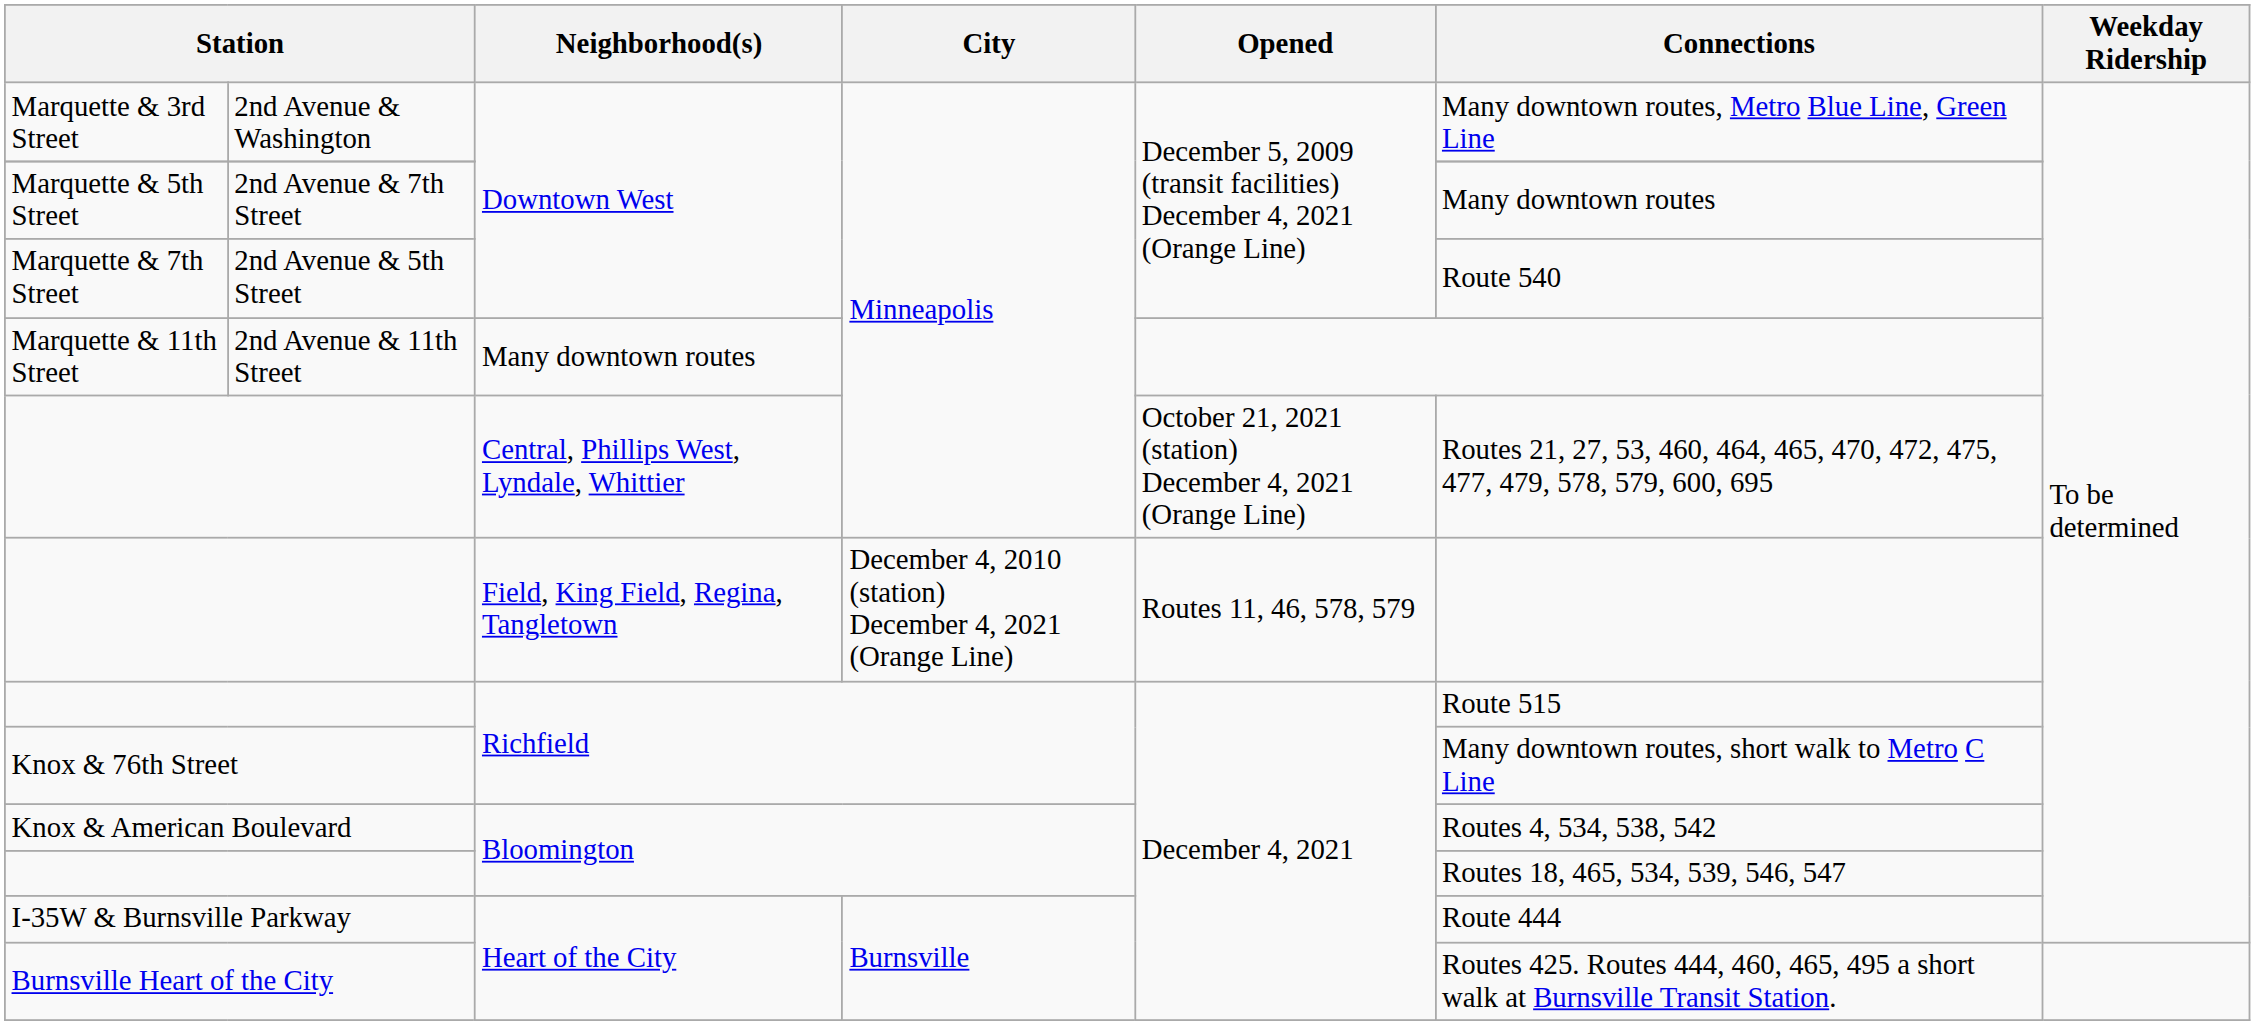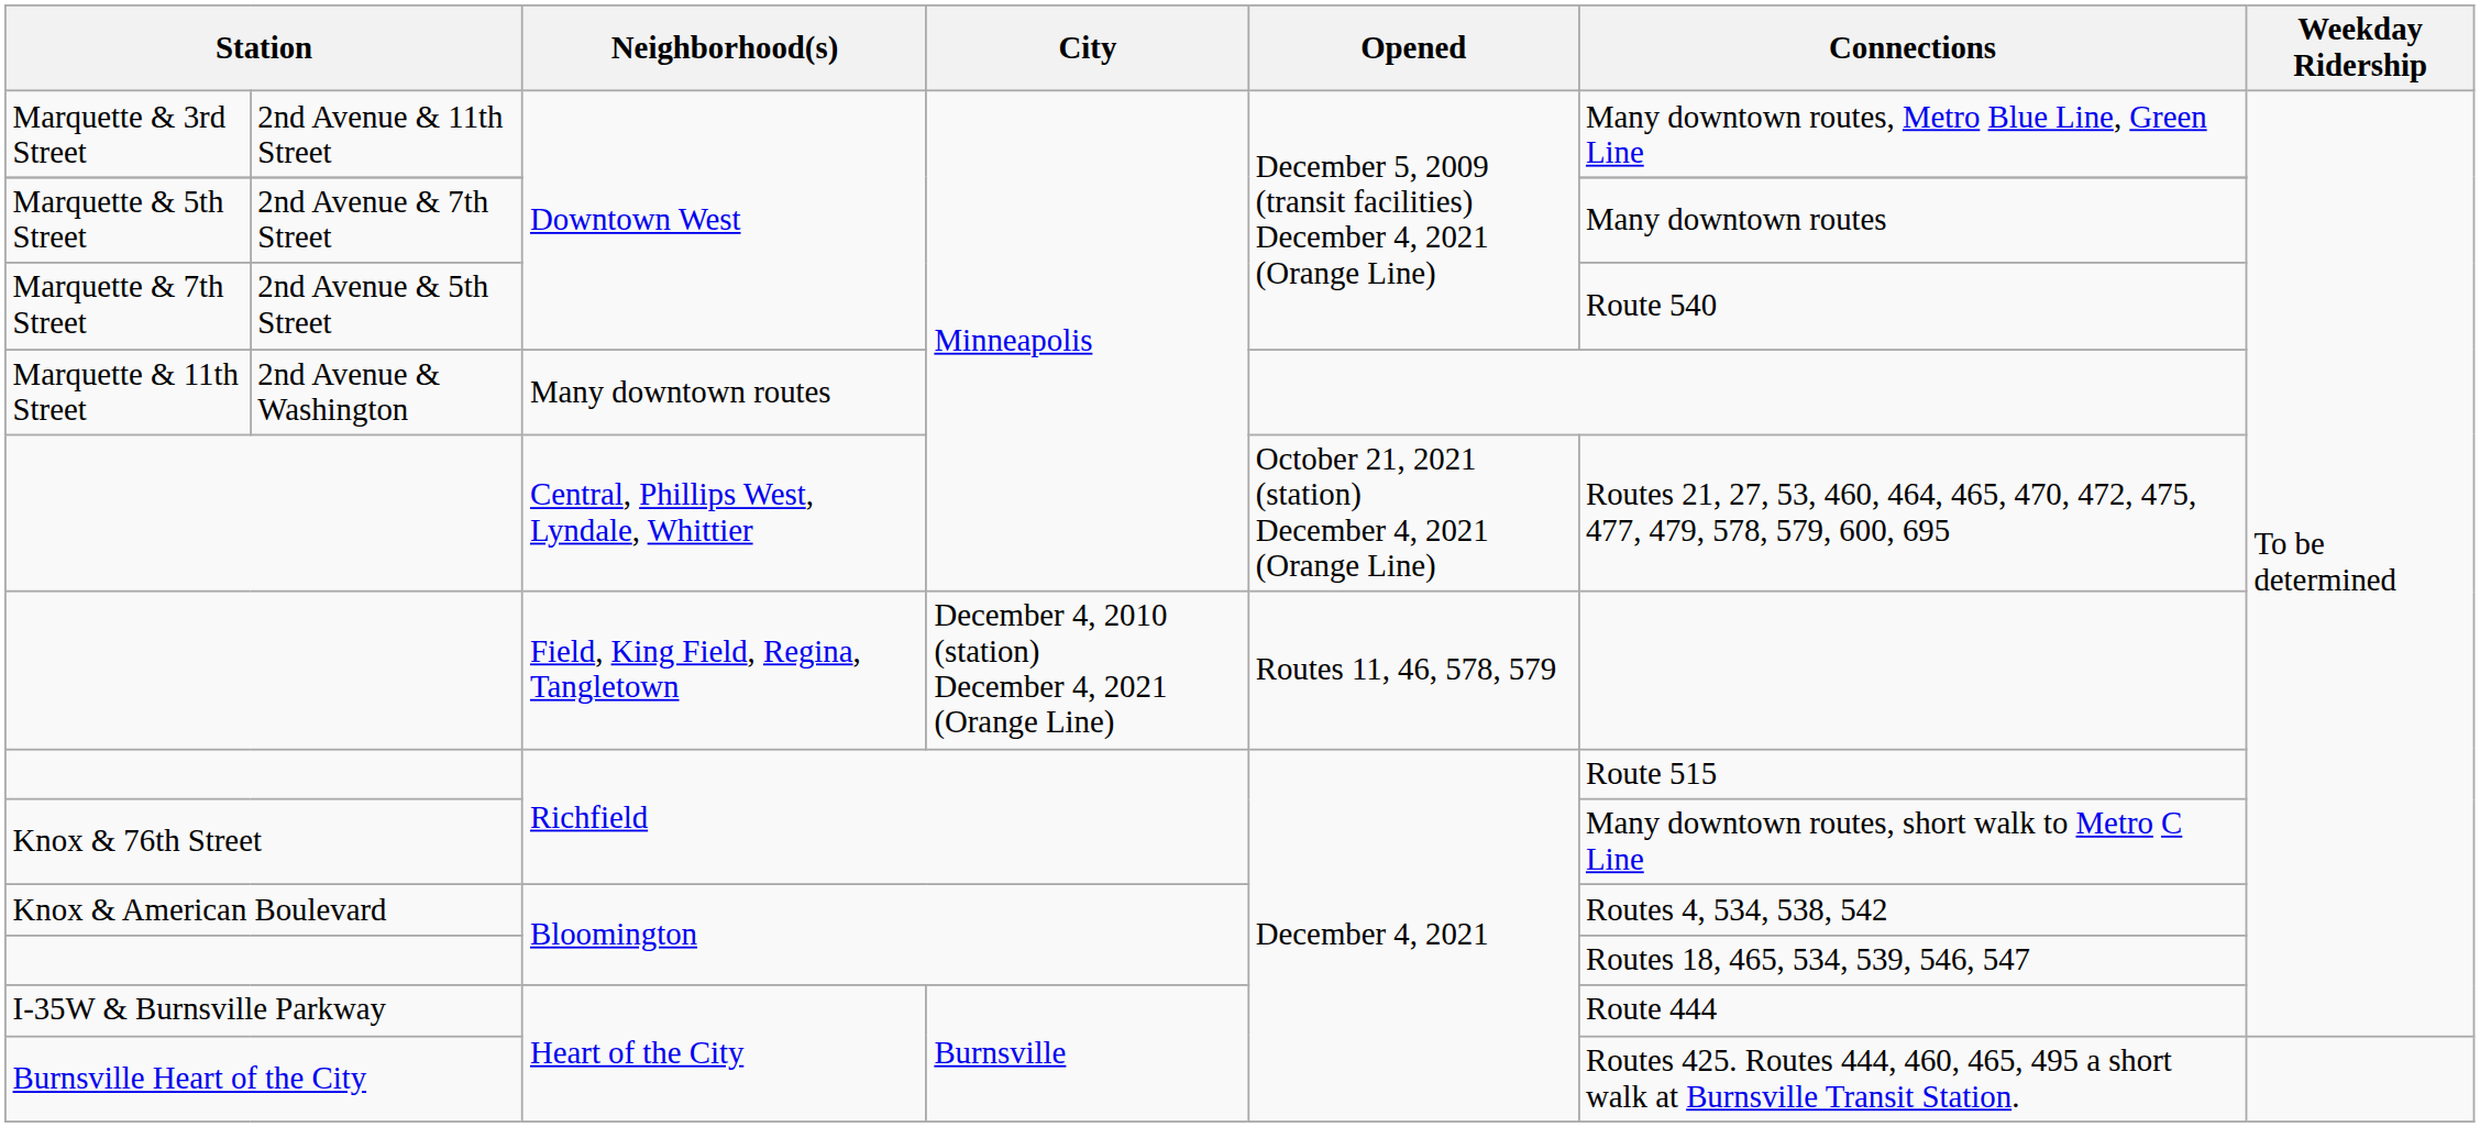 <table class="wikitable">
 <tr>
 <th colspan="2">Station</th>
 <th>Neighborhood(s)</th>
 <th>City</th>
 <th>Opened</th>
 <th>Connections</th>
 <th>Weekday Ridership</th>
 </tr>
 <tr>
 <td>Marquette & 3rd Street</td>
-<td>2nd Avenue & Washington</td>
+<td>2nd Avenue & 11th Street</td>
 <td rowspan=4><a href='#'>Downtown West</a></td>
 <td rowspan=6><a href='#'>Minneapolis</a></td>
 <td rowspan=4>December 5, 2009 (transit facilities)<br>December 4, 2021 (Orange Line)</td>
 <td>Many downtown routes, <a href='#'>Metro</a> <a href='#'>Blue Line</a>, <a href='#'>Green Line</a></td>
 <td rowspan=12>To be determined</td>
 </tr>
 <tr>
 </tr>
 <tr>
 <td>Marquette & 5th Street</td>
 <td>2nd Avenue & 7th Street</td>
 <td>Many downtown routes</td>
 </tr>
 <tr>
 <td>Marquette & 7th Street</td>
 <td>2nd Avenue & 5th Street</td>
 <td>Route 540</td>
 </tr>
 <tr>
 <td>Marquette & 11th Street</td>
-<td>2nd Avenue & 11th Street</td>
+<td>2nd Avenue & Washington</td>
 <td>Many downtown routes</td>
 </tr>
 <tr>
 <td colspan=2></td>
 <td><a href='#'>Central</a>, <a href='#'>Phillips West</a>, <a href='#'>Lyndale</a>, <a href='#'>Whittier</a></td>
 <td>October 21, 2021 (station)<br>December 4, 2021 (Orange Line)</td>
 <td>Routes 21, 27, 53, 460, 464, 465, 470, 472, 475, 477, 479, 578, 579, 600, 695</td>
 </tr>
 <tr>
 <td colspan=2></td>
 <td><a href='#'>Field</a>, <a href='#'>King Field</a>, <a href='#'>Regina</a>, <a href='#'>Tangletown</a></td>
 <td>December 4, 2010 (station)<br>December 4, 2021 (Orange Line)</td>
 <td>Routes 11, 46, 578, 579</td>
 </tr>
 <tr>
 <td colspan=2></td>
 <td colspan=2 rowspan=2><a href='#'>Richfield</a></td>
 <td rowspan=6>December 4, 2021</td>
 <td>Route 515</td>
 </tr>
 <tr>
 <td colspan=2>Knox & 76th Street</td>
 <td>Many downtown routes, short walk to <a href='#'>Metro</a> <a href='#'>C Line</a></td>
 </tr>
 <tr>
 <td colspan=2>Knox & American Boulevard</td>
 <td colspan=2 rowspan=2><a href='#'>Bloomington</a></td>
 <td>Routes 4, 534, 538, 542</td>
 </tr>
 <tr>
 <td colspan=2></td>
 <td>Routes 18, 465, 534, 539, 546, 547</td>
 </tr>
 <tr>
 <td colspan=2>I-35W & Burnsville Parkway</td>
 <td rowspan=2><a href='#'>Heart of the City</a></td>
 <td rowspan=2><a href='#'>Burnsville</a></td>
 <td>Route 444</td>
 </tr>
 <tr>
 <td colspan=2><a href='#'>Burnsville Heart of the City</a></td>
 <td>Routes 425. Routes 444, 460, 465, 495 a short walk at <a href='#'>Burnsville Transit Station</a>.</td>
 </tr>
 </table>
